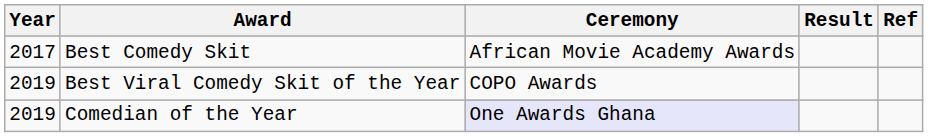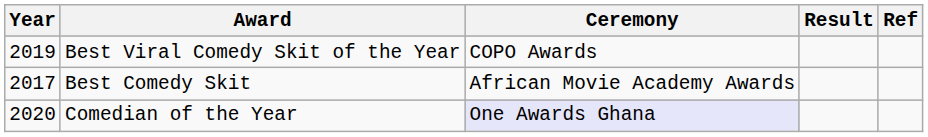 <table class="wikitable">
 <tr>
 <th>Year</th>
 <th>Award</th>
 <th>Ceremony</th>
 <th>Result</th>
 <th>Ref</th>
 </tr>
 <tr>
+<td>2019</td>
+<td>Best Viral Comedy Skit of the Year</td>
+<td>COPO Awards</td>
+<td></td>
+<td></td>
+</tr>
+<tr>
 <td>2017</td>
 <td>Best Comedy Skit</td>
 <td>African Movie Academy Awards</td>
 <td></td>
 <td></td>
 </tr>
 <tr>
-<td>2019</td>
-<td>Best Viral Comedy Skit of the Year</td>
-<td>COPO Awards</td>
-<td></td>
-<td></td>
-</tr>
-<tr>
-<td>2019</td>
+<td>2020</td>
 <td>Comedian of the Year</td>
 <td style="background: lavender;">One Awards Ghana</td>
 <td></td>
 <td></td>
 </tr>
 </table>
